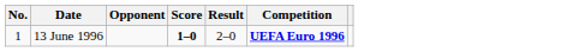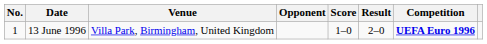 <table class="wikitable sortable">
 <tr>
 <th scope="col">No.</th>
 <th scope="col">Date</th>
+<th scope="col">Venue</th>
 <th scope="col">Opponent</th>
 <th scope="col">Score</th>
 <th scope="col">Result</th>
 <th scope="col">Competition</th>
 <th scope="col" class="unsortable"></th>
 </tr>
 <tr>
 <td align="center">1</td>
 <td>13 June 1996</td>
+<td><a href='#'>Villa Park</a>, <a href='#'>Birmingham</a>, United Kingdom</td>
 <td></td>
-<td align="center"><strong>1–0</strong></td>
+<td align="center">1–0</td>
 <td align="center">2–0</td>
 <td><strong><a href='#'>UEFA Euro 1996</a></strong></td>
 <td></td>
 </tr>
 </table>
